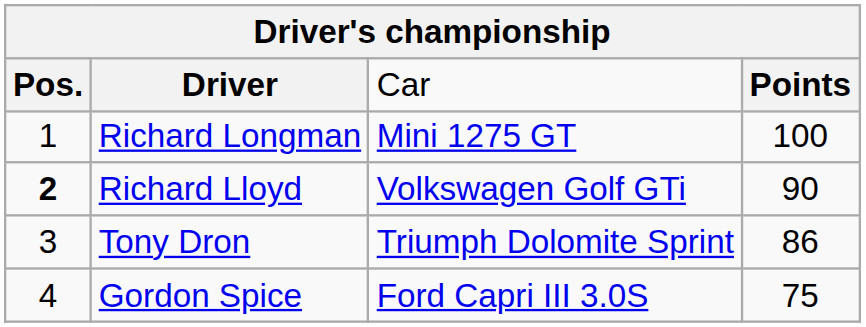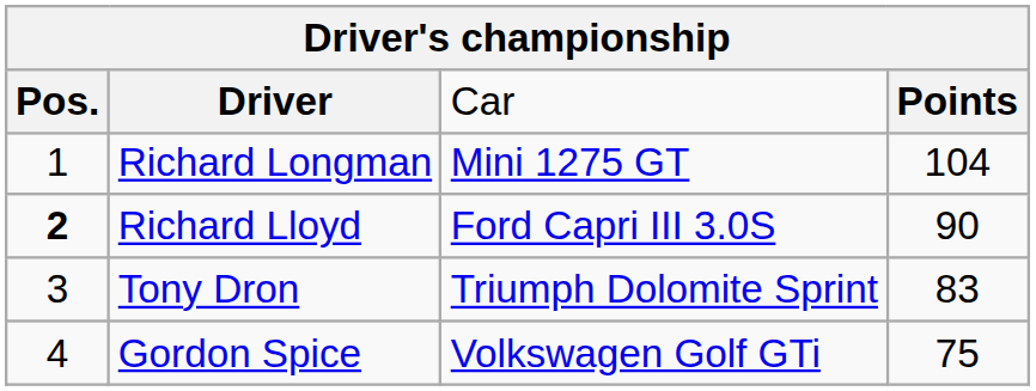 <table class="wikitable" style="font-size: 90%">
 <tr>
 <th colspan=4>Driver's championship</th>
 </tr>
 <tr>
 <th>Pos.</th>
 <th>Driver</th>
 <td>Car </td>
 <th>Points</th>
 </tr>
 <tr>
 <td align=center>1</td>
 <td> <a href='#'>Richard Longman</a></td>
 <td><a href='#'>Mini 1275 GT</a></td>
-<td align=center>100</td>
+<td align=center>104</td>
 </tr>
 <tr>
 <td align=center><strong>2</strong></td>
 <td> <a href='#'>Richard Lloyd</a></td>
-<td><a href='#'>Volkswagen Golf GTi</a></td>
+<td><a href='#'>Ford Capri III 3.0S</a></td>
 <td align=center>90</td>
 </tr>
 <tr>
 <td align=center>3</td>
 <td> <a href='#'>Tony Dron</a></td>
 <td><a href='#'>Triumph Dolomite Sprint</a></td>
-<td align=center>86</td>
+<td align=center>83</td>
 </tr>
 <tr>
 <td align=center>4</td>
 <td> <a href='#'>Gordon Spice</a></td>
-<td><a href='#'>Ford Capri III 3.0S</a></td>
+<td><a href='#'>Volkswagen Golf GTi</a></td>
 <td align=center>75</td>
 </tr>
 </table>
